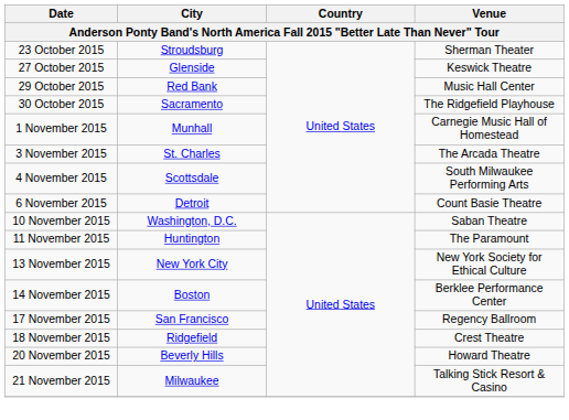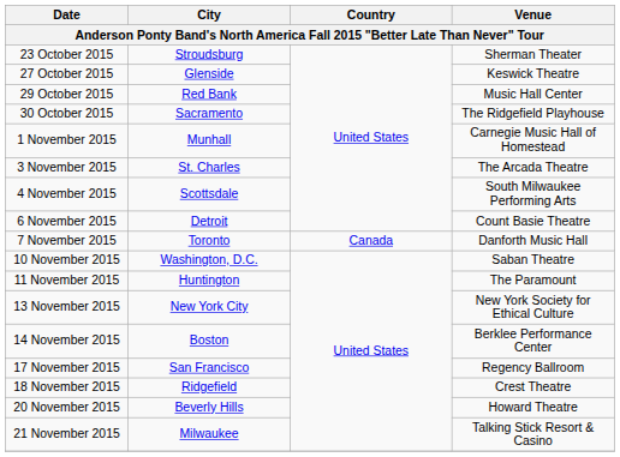 <table class="wikitable" style="text-align:center;">
 <tr>
 <th style="width:150px;">Date</th>
 <th style="width:200px;">City</th>
 <th style="width:200px;">Country</th>
 <th style="width:200px;">Venue</th>
 </tr>
 <tr>
 <th colspan="4">Anderson Ponty Band's North America Fall 2015 "Better Late Than Never" Tour</th>
 </tr>
 <tr>
 <td>23 October 2015</td>
 <td><a href='#'>Stroudsburg</a></td>
 <td rowspan="8"><a href='#'>United States</a></td>
 <td>Sherman Theater</td>
 </tr>
 <tr>
 <td>27 October 2015</td>
 <td><a href='#'>Glenside</a></td>
 <td>Keswick Theatre</td>
 </tr>
 <tr>
 <td>29 October 2015</td>
 <td><a href='#'>Red Bank</a></td>
 <td>Music Hall Center</td>
 </tr>
 <tr>
 <td>30 October 2015</td>
 <td><a href='#'>Sacramento</a></td>
 <td>The Ridgefield Playhouse</td>
 </tr>
 <tr>
 <td>1 November 2015</td>
 <td><a href='#'>Munhall</a></td>
 <td>Carnegie Music Hall of Homestead</td>
 </tr>
 <tr>
 <td>3 November 2015</td>
 <td><a href='#'>St. Charles</a></td>
 <td>The Arcada Theatre</td>
 </tr>
 <tr>
 <td>4 November 2015</td>
 <td><a href='#'>Scottsdale</a></td>
 <td>South Milwaukee Performing Arts</td>
 </tr>
 <tr>
 <td>6 November 2015</td>
 <td><a href='#'>Detroit</a></td>
 <td>Count Basie Theatre</td>
 </tr>
 <tr>
+<td>7 November 2015</td>
+<td><a href='#'>Toronto</a></td>
+<td><a href='#'>Canada</a></td>
+<td>Danforth Music Hall</td>
+</tr>
+<tr>
 <td>10 November 2015</td>
 <td><a href='#'>Washington, D.C.</a></td>
 <td rowspan="8"><a href='#'>United States</a></td>
 <td>Saban Theatre</td>
 </tr>
 <tr>
 <td>11 November 2015</td>
 <td><a href='#'>Huntington</a></td>
 <td>The Paramount</td>
 </tr>
 <tr>
 <td>13 November 2015</td>
 <td><a href='#'>New York City</a></td>
 <td>New York Society for Ethical Culture</td>
 </tr>
 <tr>
 <td>14 November 2015</td>
 <td><a href='#'>Boston</a></td>
 <td>Berklee Performance Center</td>
 </tr>
 <tr>
 <td>17 November 2015</td>
 <td><a href='#'>San Francisco</a></td>
 <td>Regency Ballroom</td>
 </tr>
 <tr>
 <td>18 November 2015</td>
 <td><a href='#'>Ridgefield</a></td>
 <td>Crest Theatre</td>
 </tr>
 <tr>
 <td>20 November 2015</td>
 <td><a href='#'>Beverly Hills</a></td>
 <td>Howard Theatre</td>
 </tr>
 <tr>
 <td>21 November 2015</td>
 <td><a href='#'>Milwaukee</a></td>
 <td>Talking Stick Resort & Casino</td>
 </tr>
 <tr>
 </tr>
 </table>
